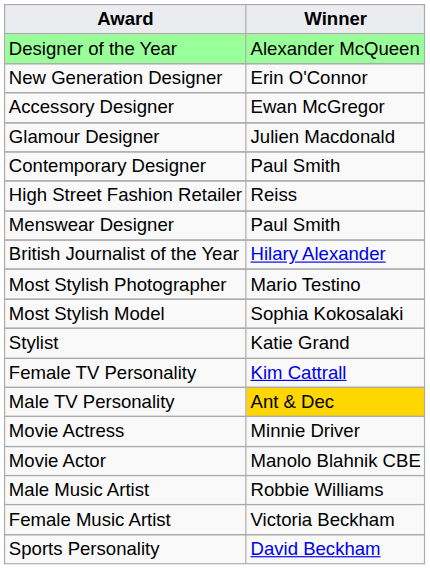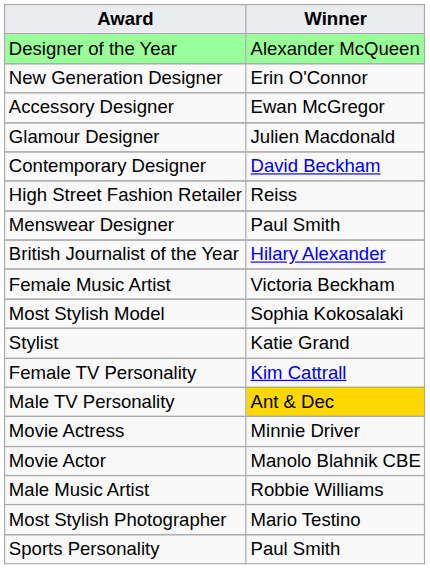 <table class="wikitable">
 <tr>
 <th style="background:#EAECF0">Award</th>
 <th style="background:#EAECF0">Winner</th>
 </tr>
 <tr>
 <td style="background:#99ff99">Designer of the Year</td>
 <td style="background:#99ff99">Alexander McQueen</td>
 </tr>
 <tr>
 </tr>
 <tr>
 <td>New Generation Designer</td>
 <td>Erin O'Connor</td>
 </tr>
 <tr>
 </tr>
 <tr>
 <td>Accessory Designer</td>
 <td>Ewan McGregor</td>
 </tr>
 <tr>
 </tr>
 <tr>
 <td>Glamour Designer</td>
 <td>Julien Macdonald</td>
 </tr>
 <tr>
 </tr>
 <tr>
 <td>Contemporary Designer</td>
-<td>Paul Smith</td>
+<td><a href='#'>David Beckham</a></td>
 </tr>
 <tr>
 </tr>
 <tr>
 <td>High Street Fashion Retailer</td>
 <td>Reiss</td>
 </tr>
 <tr>
 </tr>
 <tr>
 <td>Menswear Designer</td>
 <td>Paul Smith</td>
 </tr>
 <tr>
 </tr>
 <tr>
 <td>British Journalist of the Year</td>
 <td><a href='#'>Hilary Alexander</a></td>
 </tr>
 <tr>
 </tr>
 <tr>
-<td>Most Stylish Photographer</td>
-<td>Mario Testino</td>
+<td>Female Music Artist</td>
+<td>Victoria Beckham</td>
 </tr>
 <tr>
 </tr>
 <tr>
 <td>Most Stylish Model</td>
 <td>Sophia Kokosalaki</td>
 </tr>
 <tr>
 </tr>
 <tr>
 <td>Stylist</td>
 <td>Katie Grand</td>
 </tr>
 <tr>
 </tr>
 <tr>
 <td>Female TV Personality</td>
 <td><a href='#'>Kim Cattrall</a></td>
 </tr>
 <tr>
 </tr>
 <tr>
 <td>Male TV Personality</td>
 <td style="background: gold;">Ant & Dec</td>
 </tr>
 <tr>
 </tr>
 <tr>
 <td>Movie Actress</td>
 <td>Minnie Driver</td>
 </tr>
 <tr>
 </tr>
 <tr>
 <td>Movie Actor</td>
 <td>Manolo Blahnik CBE</td>
 </tr>
 <tr>
 </tr>
 <tr>
 <td>Male Music Artist</td>
 <td>Robbie Williams</td>
 </tr>
 <tr>
 </tr>
 <tr>
-<td>Female Music Artist</td>
-<td>Victoria Beckham</td>
+<td>Most Stylish Photographer</td>
+<td>Mario Testino</td>
 </tr>
 <tr>
 </tr>
 <tr>
 <td>Sports Personality</td>
-<td><a href='#'>David Beckham</a></td>
+<td>Paul Smith</td>
 </tr>
 </table>
